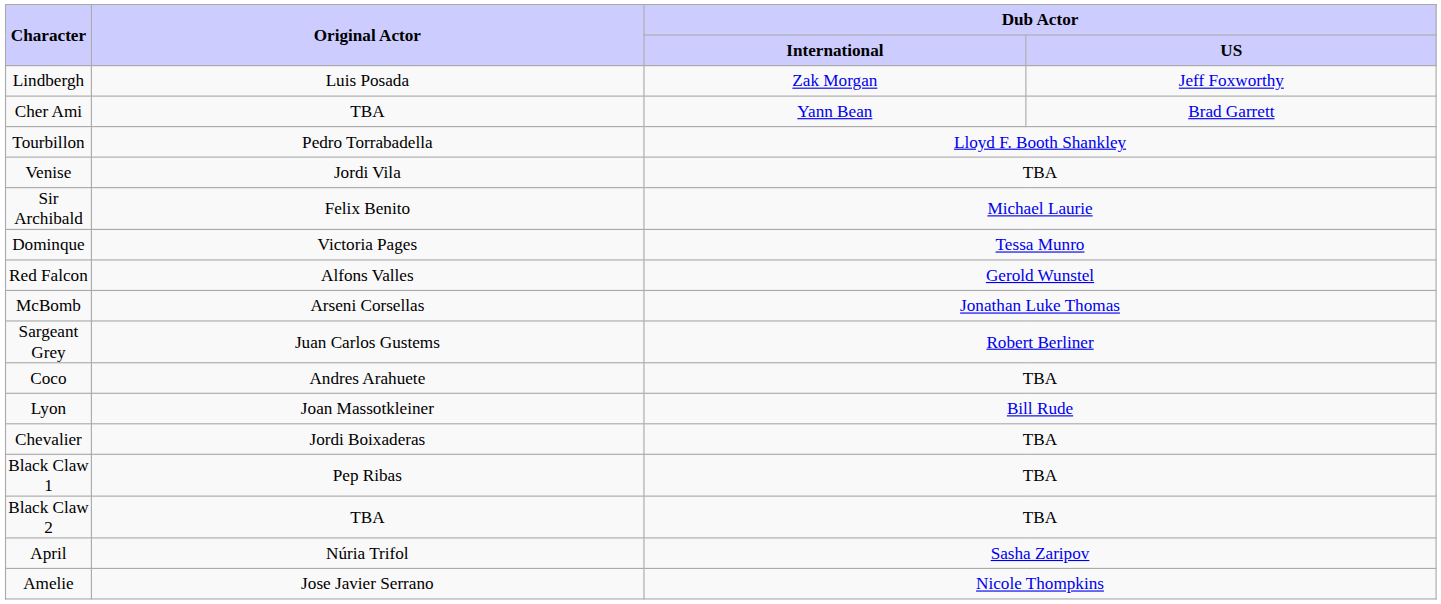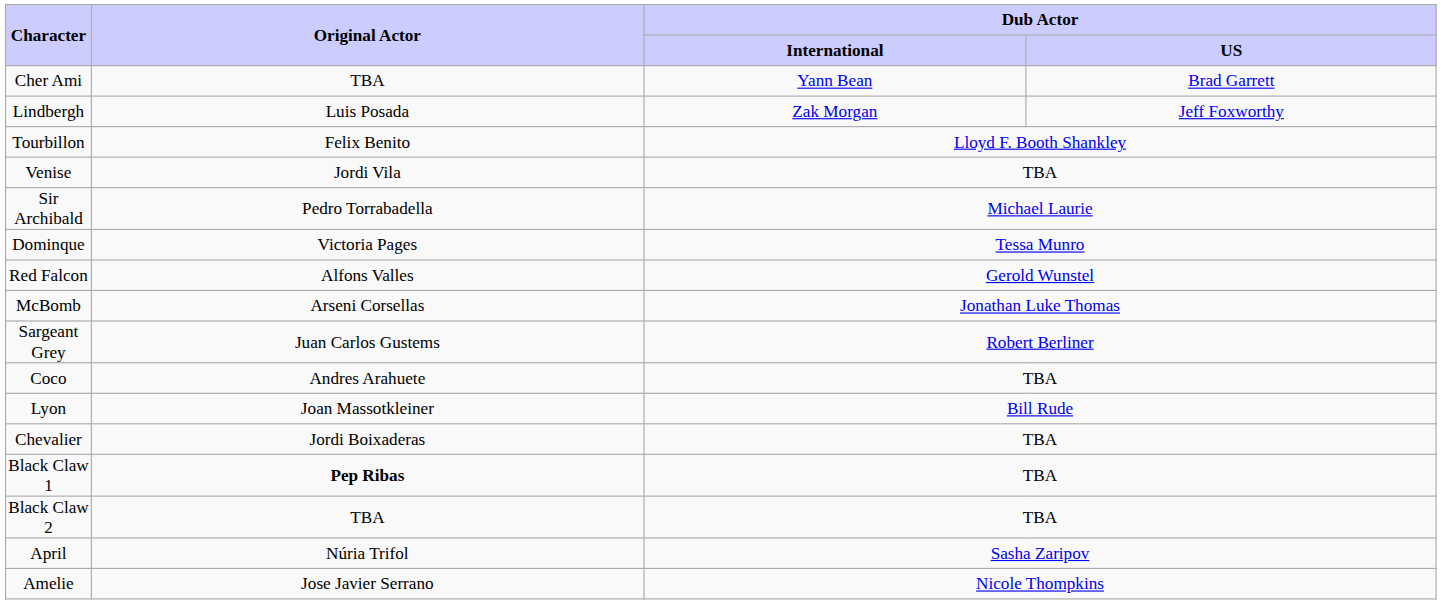 <table width="80%" border="2" cellpadding="4" cellspacing="0" style="margin: 0.5em 0.5em 0.5em 1em; padding: 0.5em; background: #f9f9f9; border: 1px #aaa solid; border-collapse: collapse; font-size: 95%; text-align: center;">
 <tr style="background: #ccf;">
 <th rowspan="2" width="5%"><strong>Character</strong></th>
 <th rowspan="2">Original Actor</th>
 <th colspan="2">Dub Actor</th>
 </tr>
 <tr style="background: #ccf;">
 <th>International</th>
 <th>US</th>
 </tr>
 <tr>
+<td style="padding:0;">Cher Ami</td>
+<td>TBA</td>
+<td><a href='#'>Yann Bean</a></td>
+<td><a href='#'>Brad Garrett</a></td>
+</tr>
+<tr>
 <td style="padding:0;">Lindbergh</td>
 <td>Luis Posada</td>
 <td><a href='#'>Zak Morgan</a></td>
 <td><a href='#'>Jeff Foxworthy</a></td>
 </tr>
 <tr>
-<td style="padding:0;">Cher Ami</td>
-<td>TBA</td>
-<td><a href='#'>Yann Bean</a></td>
-<td><a href='#'>Brad Garrett</a></td>
-</tr>
-<tr>
 <td style="padding:0;">Tourbillon</td>
-<td>Pedro Torrabadella</td>
+<td>Felix Benito</td>
 <td colspan="2"><a href='#'>Lloyd F. Booth Shankley</a></td>
 </tr>
 <tr>
 <td style="padding:0;">Venise</td>
 <td>Jordi Vila</td>
 <td colspan="2">TBA</td>
 </tr>
 <tr>
 <td style="padding:0;">Sir Archibald</td>
-<td>Felix Benito</td>
+<td>Pedro Torrabadella</td>
 <td colspan="2"><a href='#'>Michael Laurie</a></td>
 </tr>
 <tr>
 <td style="padding:0;">Dominque</td>
 <td>Victoria Pages</td>
 <td colspan="2"><a href='#'>Tessa Munro</a></td>
 </tr>
 <tr>
 <td style="padding:0;">Red Falcon</td>
 <td>Alfons Valles</td>
 <td colspan="2"><a href='#'>Gerold Wunstel</a></td>
 </tr>
 <tr>
 <td style="padding:0;">McBomb</td>
 <td>Arseni Corsellas</td>
 <td colspan="2"><a href='#'>Jonathan Luke Thomas</a></td>
 </tr>
 <tr>
 <td style="padding:0;">Sargeant Grey</td>
 <td>Juan Carlos Gustems</td>
 <td colspan="2"><a href='#'>Robert Berliner</a></td>
 </tr>
 <tr>
 <td style="padding:0;">Coco</td>
 <td>Andres Arahuete</td>
 <td colspan="2">TBA</td>
 </tr>
 <tr>
 <td style="padding:0;">Lyon</td>
 <td>Joan Massotkleiner</td>
 <td colspan="2"><a href='#'>Bill Rude</a></td>
 </tr>
 <tr>
 <td style="padding:0;">Chevalier</td>
 <td>Jordi Boixaderas</td>
 <td colspan="2">TBA</td>
 </tr>
 <tr>
 <td style="padding:0;">Black Claw 1</td>
-<td>Pep Ribas</td>
+<td><strong>Pep Ribas</strong></td>
 <td colspan="2">TBA</td>
 </tr>
 <tr>
 <td style="padding:0;">Black Claw 2</td>
 <td>TBA</td>
 <td colspan="2">TBA</td>
 </tr>
 <tr>
 <td style="padding:0;">April</td>
 <td>Núria Trifol</td>
 <td colspan="2"><a href='#'>Sasha Zaripov</a></td>
 </tr>
 <tr>
 <td style="padding:0;">Amelie</td>
 <td>Jose Javier Serrano</td>
 <td colspan="2"><a href='#'>Nicole Thompkins</a></td>
 </tr>
 </table>
